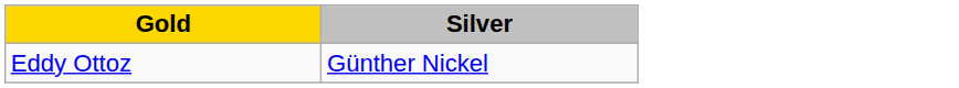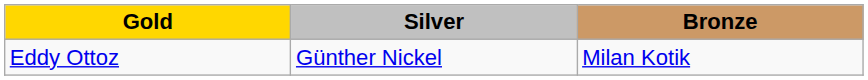 <table class="wikitable" style="text-align:left">
 <tr align="center">
 <td width=200 bgcolor=gold><strong>Gold</strong></td>
 <td width=200 bgcolor=silver><strong>Silver</strong></td>
+<td width=200 bgcolor=CC9966><strong>Bronze</strong></td>
 </tr>
 <tr>
 <td><a href='#'>Eddy Ottoz</a><br><em></em></td>
 <td><a href='#'>Günther Nickel</a><br><em></em></td>
+<td><a href='#'>Milan Kotik</a><br><em></em></td>
 </tr>
 </table>
